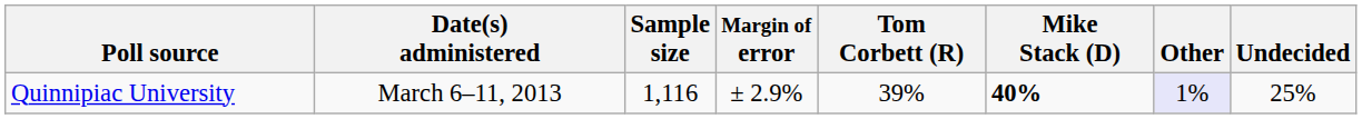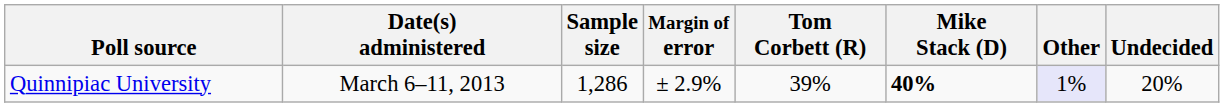 <table class="wikitable">
 <tr valign= bottom>
 <th style="width:190px;">Poll source</th>
 <th style="width:190px;">Date(s)<br>administered</th>
 <th class=small>Sample<br>size</th>
 <th><small>Margin of</small><br>error</th>
 <th style="width:100px;">Tom<br>Corbett (R)</th>
 <th style="width:100px;">Mike<br>Stack (D)</th>
 <th style="width:40px;">Other</th>
 <th style="width:40px;">Undecided</th>
 </tr>
 <tr>
 <td><a href='#'>Quinnipiac University</a></td>
 <td align=center>March 6–11, 2013</td>
-<td align=center>1,116</td>
+<td align=center>1,286</td>
 <td align=center>± 2.9%</td>
 <td align=center>39%</td>
 <td><strong>40%</strong></td>
 <td align=center style="background: lavender;">1%</td>
-<td align=center>25%</td>
+<td align=center>20%</td>
 </tr>
 </table>
